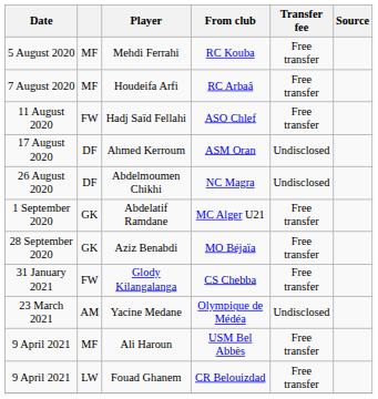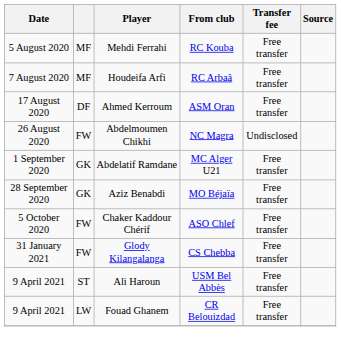 <table class="wikitable sortable" style="width:70%; text-align:center; font-size:85%; text-align:centre;">
 <tr>
 <th>Date</th>
 <th></th>
 <th>Player</th>
 <th>From club</th>
 <th>Transfer fee</th>
 <th>Source</th>
 </tr>
 <tr>
 <td>5 August 2020</td>
 <td>MF</td>
 <td> Mehdi Ferrahi</td>
 <td><a href='#'>RC Kouba</a></td>
 <td>Free transfer</td>
 <td></td>
 </tr>
 <tr>
 <td>7 August 2020</td>
 <td>MF</td>
 <td> Houdeifa Arfi</td>
 <td><a href='#'>RC Arbaâ</a></td>
 <td>Free transfer</td>
 <td></td>
 </tr>
 <tr>
-<td>11 August 2020</td>
-<td>FW</td>
-<td> Hadj Saïd Fellahi</td>
-<td><a href='#'>ASO Chlef</a></td>
+<td>17 August 2020</td>
+<td>DF</td>
+<td> Ahmed Kerroum</td>
+<td><a href='#'>ASM Oran</a></td>
 <td>Free transfer</td>
 <td></td>
 </tr>
 <tr>
-<td>17 August 2020</td>
-<td>DF</td>
-<td> Ahmed Kerroum</td>
-<td><a href='#'>ASM Oran</a></td>
-<td>Undisclosed</td>
-<td></td>
-</tr>
-<tr>
 <td>26 August 2020</td>
-<td>DF</td>
+<td>FW</td>
 <td> Abdelmoumen Chikhi</td>
 <td><a href='#'>NC Magra</a></td>
 <td>Undisclosed</td>
 <td></td>
 </tr>
 <tr>
 <td>1 September 2020</td>
 <td>GK</td>
 <td> Abdelatif Ramdane</td>
 <td><a href='#'>MC Alger</a> U21</td>
 <td>Free transfer</td>
 <td></td>
 </tr>
 <tr>
 <td>28 September 2020</td>
 <td>GK</td>
 <td> Aziz Benabdi</td>
 <td><a href='#'>MO Béjaïa</a></td>
 <td>Free transfer</td>
 <td></td>
 </tr>
 <tr>
+<td>5 October 2020</td>
+<td>FW</td>
+<td> Chaker Kaddour Chérif</td>
+<td><a href='#'>ASO Chlef</a></td>
+<td>Free transfer</td>
+<td></td>
+</tr>
+<tr>
 <td>31 January 2021</td>
 <td>FW</td>
 <td> <a href='#'>Glody Kilangalanga</a></td>
 <td> <a href='#'>CS Chebba</a></td>
 <td>Free transfer</td>
 <td></td>
 </tr>
 <tr>
-<td>23 March 2021</td>
-<td>AM</td>
-<td> Yacine Medane</td>
-<td><a href='#'>Olympique de Médéa</a></td>
-<td>Undisclosed</td>
-<td></td>
-</tr>
-<tr>
 <td>9 April 2021</td>
-<td>MF</td>
+<td>ST</td>
 <td> Ali Haroun</td>
 <td><a href='#'>USM Bel Abbès</a></td>
 <td>Free transfer</td>
 <td></td>
 </tr>
 <tr>
 <td>9 April 2021</td>
 <td>LW</td>
 <td> Fouad Ghanem</td>
 <td><a href='#'>CR Belouizdad</a></td>
 <td>Free transfer</td>
 <td></td>
 </tr>
 <tr>
 </tr>
 </table>
